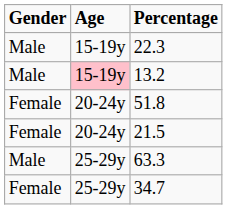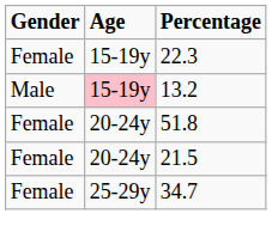 <table class="wikitable mw-collapsible">
 <tr>
 <td><strong>Gender</strong></td>
 <td><strong>Age</strong></td>
 <td><strong>Percentage</strong></td>
 </tr>
 <tr>
-<td>Male</td>
+<td>Female</td>
 <td>15-19y</td>
 <td>22.3</td>
 </tr>
 <tr>
 <td>Male</td>
 <td style="background: pink;">15-19y</td>
 <td>13.2</td>
 </tr>
 <tr>
 <td>Female</td>
 <td>20-24y</td>
 <td>51.8</td>
 </tr>
 <tr>
 <td>Female</td>
 <td>20-24y</td>
 <td>21.5</td>
 </tr>
 <tr>
-<td>Male</td>
-<td>25-29y</td>
-<td>63.3</td>
-</tr>
-<tr>
 <td>Female</td>
 <td>25-29y</td>
 <td>34.7</td>
 </tr>
 </table>
